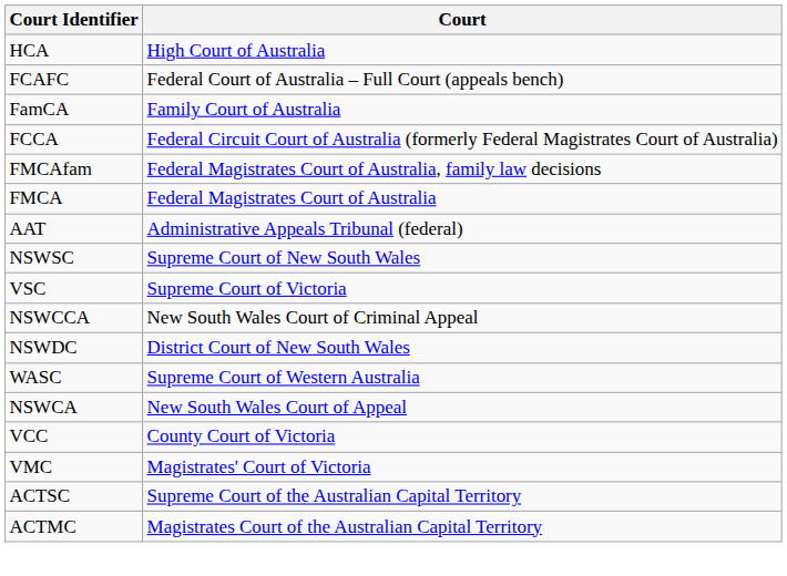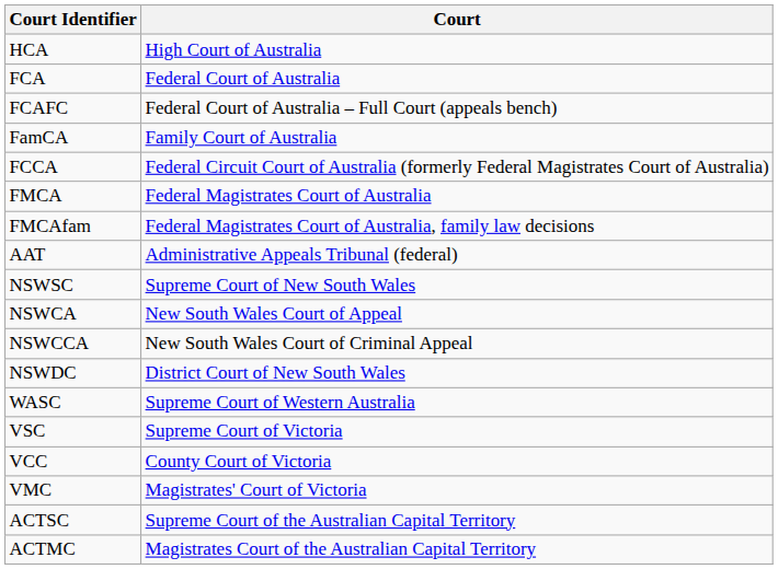 <table class="wikitable">
 <tr>
 <th>Court Identifier</th>
 <th>Court</th>
 </tr>
 <tr valign="top">
 <td>HCA</td>
 <td><a href='#'>High Court of Australia</a></td>
+</tr>
+<tr valign="top">
+<td>FCA</td>
+<td><a href='#'>Federal Court of Australia</a></td>
 </tr>
 <tr valign="top">
 <td>FCAFC</td>
 <td>Federal Court of Australia – Full Court (appeals bench)</td>
 </tr>
 <tr valign="top">
 <td>FamCA</td>
 <td><a href='#'>Family Court of Australia</a></td>
 </tr>
 <tr valign="top">
 <td>FCCA</td>
 <td><a href='#'>Federal Circuit Court of Australia</a> (formerly Federal Magistrates Court of Australia)</td>
 </tr>
 <tr valign="top">
+<td>FMCA</td>
+<td><a href='#'>Federal Magistrates Court of Australia</a></td>
+</tr>
+<tr valign="top">
 <td>FMCAfam</td>
 <td><a href='#'>Federal Magistrates Court of Australia</a>, <a href='#'>family law</a> decisions</td>
-</tr>
-<tr valign="top">
-<td>FMCA</td>
-<td><a href='#'>Federal Magistrates Court of Australia</a></td>
 </tr>
 <tr valign="top">
 <td>AAT</td>
 <td><a href='#'>Administrative Appeals Tribunal</a> (federal)</td>
 </tr>
 <tr valign="top">
 <td>NSWSC</td>
 <td><a href='#'>Supreme Court of New South Wales</a></td>
 </tr>
-<tr>
-<td>VSC</td>
-<td><a href='#'>Supreme Court of Victoria</a></td>
+<tr valign="top">
+<td>NSWCA</td>
+<td><a href='#'>New South Wales Court of Appeal</a></td>
 </tr>
 <tr valign="top">
 <td>NSWCCA</td>
 <td>New South Wales Court of Criminal Appeal</td>
 </tr>
 <tr>
 <td>NSWDC</td>
 <td><a href='#'>District Court of New South Wales</a></td>
 </tr>
 <tr valign="top">
 <td>WASC</td>
 <td><a href='#'>Supreme Court of Western Australia</a></td>
 </tr>
-<tr valign="top">
-<td>NSWCA</td>
-<td><a href='#'>New South Wales Court of Appeal</a></td>
+<tr>
+<td>VSC</td>
+<td><a href='#'>Supreme Court of Victoria</a></td>
 </tr>
 <tr>
 <td>VCC</td>
 <td><a href='#'>County Court of Victoria</a></td>
 </tr>
 <tr>
 <td>VMC</td>
 <td><a href='#'>Magistrates' Court of Victoria</a></td>
 </tr>
 <tr>
 <td>ACTSC</td>
 <td><a href='#'>Supreme Court of the Australian Capital Territory</a></td>
 </tr>
 <tr>
 <td>ACTMC</td>
 <td><a href='#'>Magistrates Court of the Australian Capital Territory</a></td>
 </tr>
 </table>
